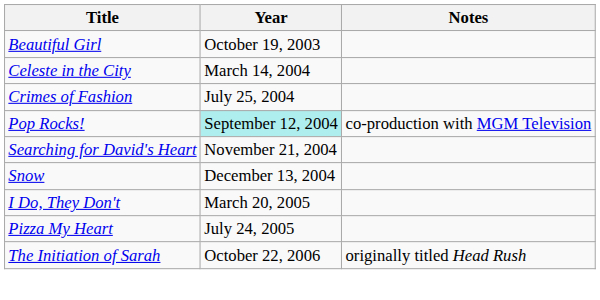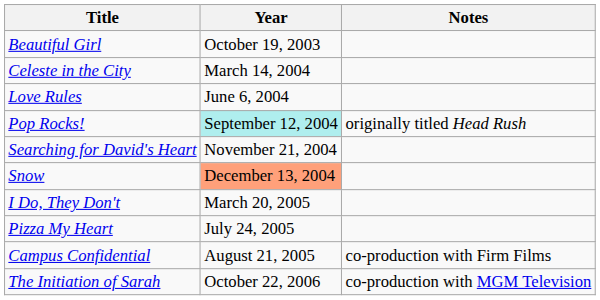 <table class="wikitable sortable">
 <tr>
 <th>Title</th>
 <th>Year</th>
 <th>Notes</th>
 </tr>
 <tr>
 <td><em><a href='#'>Beautiful Girl</a></em></td>
 <td>October 19, 2003</td>
 <td></td>
 </tr>
 <tr>
 <td><em><a href='#'>Celeste in the City</a></em></td>
 <td>March 14, 2004</td>
 <td></td>
 </tr>
 <tr>
-<td><em><a href='#'>Crimes of Fashion</a></em></td>
-<td>July 25, 2004</td>
+<td><em><a href='#'>Love Rules</a></em></td>
+<td>June 6, 2004</td>
 <td></td>
 </tr>
 <tr>
 <td><em><a href='#'>Pop Rocks!</a></em></td>
 <td style="background: paleturquoise;">September 12, 2004</td>
-<td>co-production with <a href='#'>MGM Television</a></td>
+<td>originally titled <em>Head Rush</em></td>
 </tr>
 <tr>
 <td><em><a href='#'>Searching for David's Heart</a></em></td>
 <td>November 21, 2004</td>
 <td></td>
 </tr>
 <tr>
 <td><em><a href='#'>Snow</a></em></td>
-<td>December 13, 2004</td>
+<td style="background: lightsalmon;">December 13, 2004</td>
 <td></td>
 </tr>
 <tr>
 <td><em><a href='#'>I Do, They Don't</a></em></td>
 <td>March 20, 2005</td>
 <td></td>
 </tr>
 <tr>
 <td><em><a href='#'>Pizza My Heart</a></em></td>
 <td>July 24, 2005</td>
 <td></td>
 </tr>
 <tr>
+<td><em><a href='#'>Campus Confidential</a></em></td>
+<td>August 21, 2005</td>
+<td>co-production with Firm Films</td>
+</tr>
+<tr>
 <td><em><a href='#'>The Initiation of Sarah</a></em></td>
 <td>October 22, 2006</td>
-<td>originally titled <em>Head Rush</em></td>
+<td>co-production with <a href='#'>MGM Television</a></td>
 </tr>
 </table>
